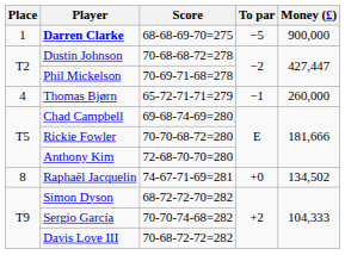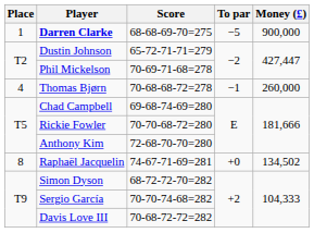 <table class="wikitable">
 <tr>
 <th>Place</th>
 <th>Player</th>
 <th>Score</th>
 <th>To par</th>
 <th>Money (<a href='#'>£</a>)</th>
 </tr>
 <tr>
 <td align="center">1</td>
 <td> <strong><a href='#'>Darren Clarke</a></strong></td>
 <td>68-68-69-70=275</td>
 <td align="center">−5</td>
 <td align=center>900,000</td>
 </tr>
 <tr>
 <td rowspan="2" align="center">T2</td>
 <td> <a href='#'>Dustin Johnson</a></td>
-<td>70-68-68-72=278</td>
+<td>65-72-71-71=279</td>
 <td rowspan="2" align="center">−2</td>
 <td rowspan=2 align=center>427,447</td>
 </tr>
 <tr>
 <td> <a href='#'>Phil Mickelson</a></td>
 <td>70-69-71-68=278</td>
 </tr>
 <tr>
 <td align="center">4</td>
 <td> <a href='#'>Thomas Bjørn</a></td>
-<td>65-72-71-71=279</td>
+<td>70-68-68-72=278</td>
 <td align="center">−1</td>
 <td align=center>260,000</td>
 </tr>
 <tr>
 <td rowspan="3" align="center">T5</td>
 <td> <a href='#'>Chad Campbell</a></td>
 <td>69-68-74-69=280</td>
 <td rowspan="3" align="center">E</td>
 <td rowspan=3 align=center>181,666</td>
 </tr>
 <tr>
 <td> <a href='#'>Rickie Fowler</a></td>
 <td>70-70-68-72=280</td>
 </tr>
 <tr>
 <td> <a href='#'>Anthony Kim</a></td>
 <td>72-68-70-70=280</td>
 </tr>
 <tr>
 <td align="center">8</td>
 <td> <a href='#'>Raphaël Jacquelin</a></td>
 <td>74-67-71-69=281</td>
 <td align="center">+0</td>
 <td align=center>134,502</td>
 </tr>
 <tr>
 <td rowspan="3" align="center">T9</td>
 <td> <a href='#'>Simon Dyson</a></td>
 <td>68-72-72-70=282</td>
 <td rowspan="3" align="center">+2</td>
 <td rowspan=3 align=center>104,333</td>
 </tr>
 <tr>
 <td> <a href='#'>Sergio García</a></td>
 <td>70-70-74-68=282</td>
 </tr>
 <tr>
 <td> <a href='#'>Davis Love III</a></td>
 <td>70-68-72-72=282</td>
 </tr>
 </table>
